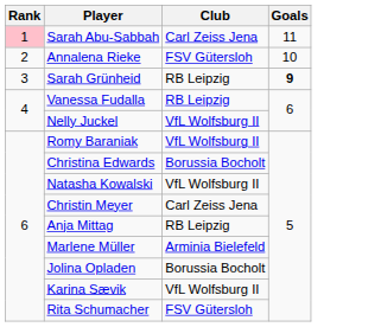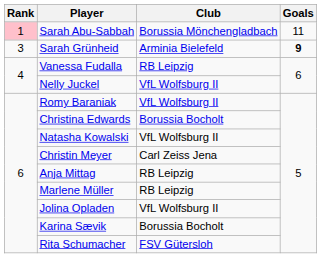 <table class="wikitable sortable" style="text-align:center">
 <tr>
 <th>Rank</th>
 <th>Player</th>
 <th>Club</th>
 <th>Goals</th>
 </tr>
 <tr>
 <td style="background: pink;">1</td>
 <td align="left"> <a href='#'>Sarah Abu-Sabbah</a></td>
-<td align="left"><a href='#'>Carl Zeiss Jena</a></td>
+<td align="left"><a href='#'>Borussia Mönchengladbach</a></td>
 <td>11</td>
-</tr>
-<tr>
-<td>2</td>
-<td align="left"> <a href='#'>Annalena Rieke</a></td>
-<td align="left"><a href='#'>FSV Gütersloh</a></td>
-<td>10</td>
 </tr>
 <tr>
 <td>3</td>
 <td align="left"> <a href='#'>Sarah Grünheid</a></td>
-<td align="left">RB Leipzig</td>
+<td align="left"><a href='#'>Arminia Bielefeld</a></td>
 <td><strong>9</strong></td>
 </tr>
 <tr>
 <td rowspan=2>4</td>
 <td align="left"> <a href='#'>Vanessa Fudalla</a></td>
 <td align="left"><a href='#'>RB Leipzig</a></td>
 <td rowspan=2>6</td>
 </tr>
 <tr>
 <td align="left"> <a href='#'>Nelly Juckel</a></td>
 <td align="left"><a href='#'>VfL Wolfsburg II</a></td>
 </tr>
 <tr>
 <td rowspan=9>6</td>
 <td align="left"> <a href='#'>Romy Baraniak</a></td>
 <td align="left"><a href='#'>VfL Wolfsburg II</a></td>
 <td rowspan=9>5</td>
 </tr>
 <tr>
 <td align="left"> <a href='#'>Christina Edwards</a></td>
 <td align="left"><a href='#'>Borussia Bocholt</a></td>
 </tr>
 <tr>
 <td align="left"> <a href='#'>Natasha Kowalski</a></td>
 <td align="left">VfL Wolfsburg II</td>
 </tr>
 <tr>
 <td align="left"> <a href='#'>Christin Meyer</a></td>
 <td align="left">Carl Zeiss Jena</td>
 </tr>
 <tr>
 <td align="left"> <a href='#'>Anja Mittag</a></td>
 <td align="left">RB Leipzig</td>
 </tr>
 <tr>
 <td align="left"> <a href='#'>Marlene Müller</a></td>
-<td align="left"><a href='#'>Arminia Bielefeld</a></td>
+<td align="left">RB Leipzig</td>
 </tr>
 <tr>
 <td align="left"> <a href='#'>Jolina Opladen</a></td>
-<td align="left">Borussia Bocholt</td>
+<td align="left">VfL Wolfsburg II</td>
 </tr>
 <tr>
 <td align="left"> <a href='#'>Karina Sævik</a></td>
-<td align="left">VfL Wolfsburg II</td>
+<td align="left">Borussia Bocholt</td>
 </tr>
 <tr>
 <td align="left"> <a href='#'>Rita Schumacher</a></td>
 <td align="left"><a href='#'>FSV Gütersloh</a></td>
 </tr>
 </table>
